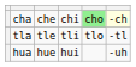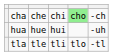 <table class="wikitable">
 <tr>
 <th></th>
 <th></th>
 <th></th>
 <th></th>
 <th></th>
 <th></th>
 </tr>
 <tr>
 <th></th>
 <td>cha</td>
 <td>che</td>
 <td>chi</td>
 <td style="background: lightgreen;">cho</td>
-<td style="background: lightyellow;">-ch</td>
+<td>-ch</td>
+</tr>
+<tr>
+<th></th>
+<td>hua</td>
+<td>hue</td>
+<td>hui</td>
+<td></td>
+<td>-uh</td>
 </tr>
 <tr>
 <th></th>
 <td>tla</td>
 <td>tle</td>
 <td>tli</td>
 <td>tlo</td>
 <td>-tl</td>
 </tr>
-<tr>
-<th></th>
-<td>hua</td>
-<td>hue</td>
-<td>hui</td>
-<td></td>
-<td>-uh</td>
-</tr>
 </table>
